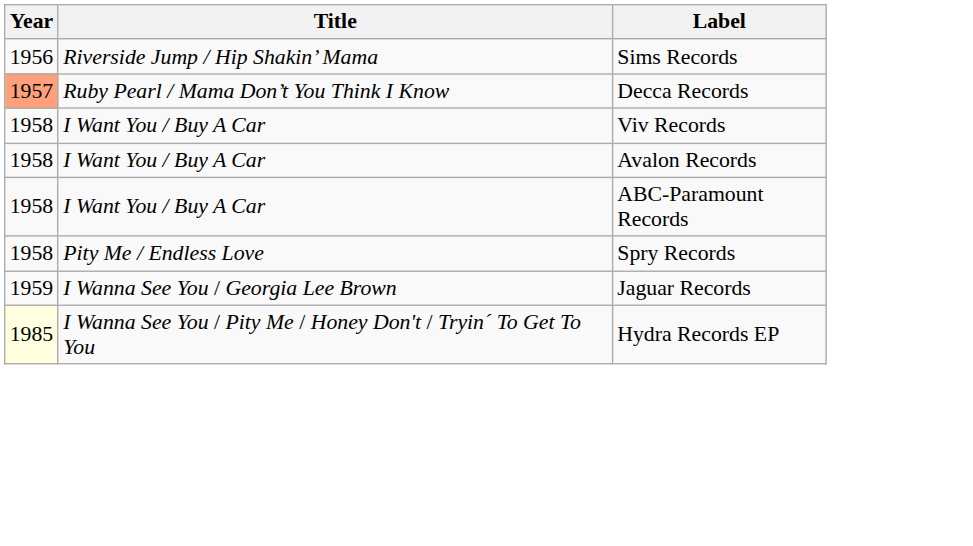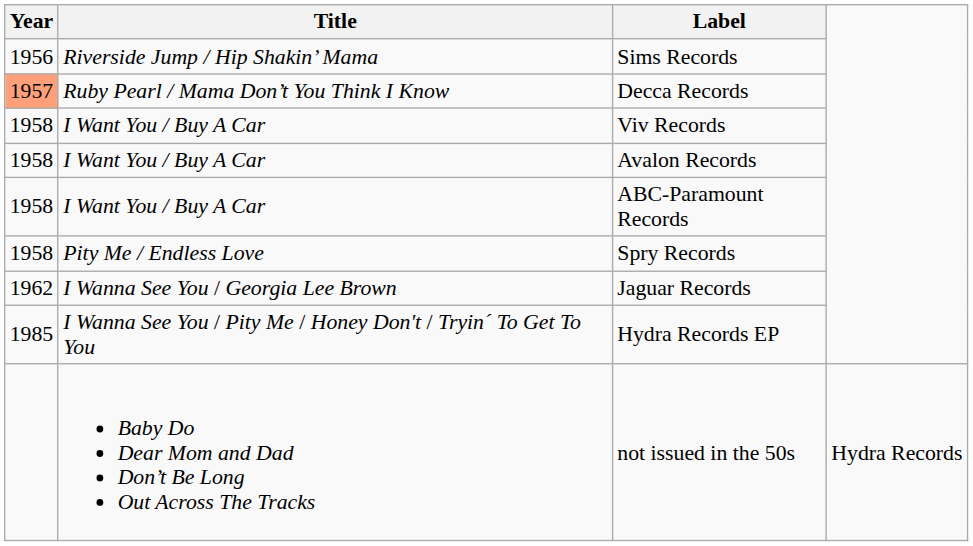 <table class="wikitable">
 <tr>
 <th width="30">Year</th>
 <th width="400">Title</th>
 <th width="150">Label</th>
 </tr>
 <tr ---->
 <td>1956</td>
 <td><em>Riverside Jump / Hip Shakin’ Mama</em></td>
 <td>Sims Records</td>
 </tr>
 <tr --->
 <td style="background: lightsalmon;">1957</td>
 <td><em>Ruby Pearl / Mama Don’t You Think I Know</em></td>
 <td>Decca Records</td>
 </tr>
 <tr --->
 <td>1958</td>
 <td><em>I Want You / Buy A Car</em></td>
 <td>Viv Records</td>
 </tr>
 <tr --->
 <td>1958</td>
 <td><em>I Want You / Buy A Car</em></td>
 <td>Avalon Records</td>
 </tr>
 <tr --->
 <td>1958</td>
 <td><em>I Want You / Buy A Car</em></td>
 <td>ABC-Paramount Records</td>
 </tr>
 <tr --->
 <td>1958</td>
 <td><em>Pity Me / Endless Love</em></td>
 <td>Spry Records</td>
 </tr>
 <tr --->
-<td>1959</td>
+<td>1962</td>
 <td><em>I Wanna See You</em> / <em>Georgia Lee Brown</em></td>
 <td>Jaguar Records</td>
 </tr>
 <tr --->
-<td style="background: lightyellow;">1985</td>
+<td>1985</td>
 <td><em>I Wanna See You</em> / <em>Pity Me</em> / <em>Honey Don't</em> / <em>Tryin´ To Get To You</em></td>
 <td>Hydra Records EP</td>
 </tr>
+<tr --->
+<td></td>
+<td><br><ul><li><em>Baby Do</em></li><li><em>Dear Mom and Dad</em></li><li><em>Don’t Be Long</em></li><li><em>Out Across The Tracks</em></li></ul></td>
+<td>not issued in the 50s</td>
+<td>Hydra Records</td>
+</tr>
 </table>
